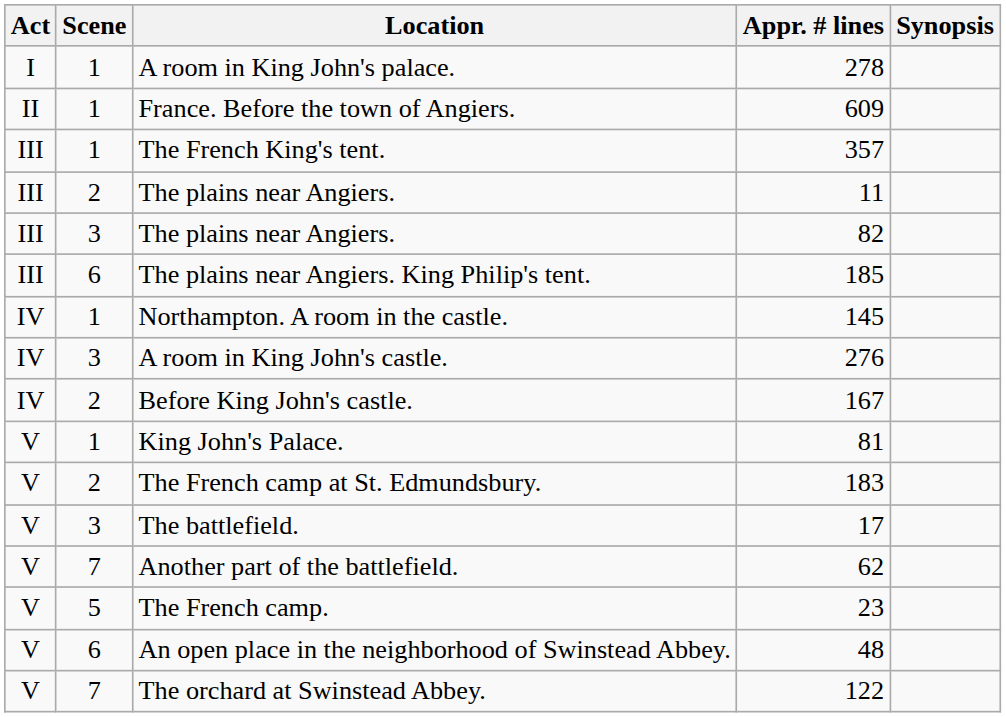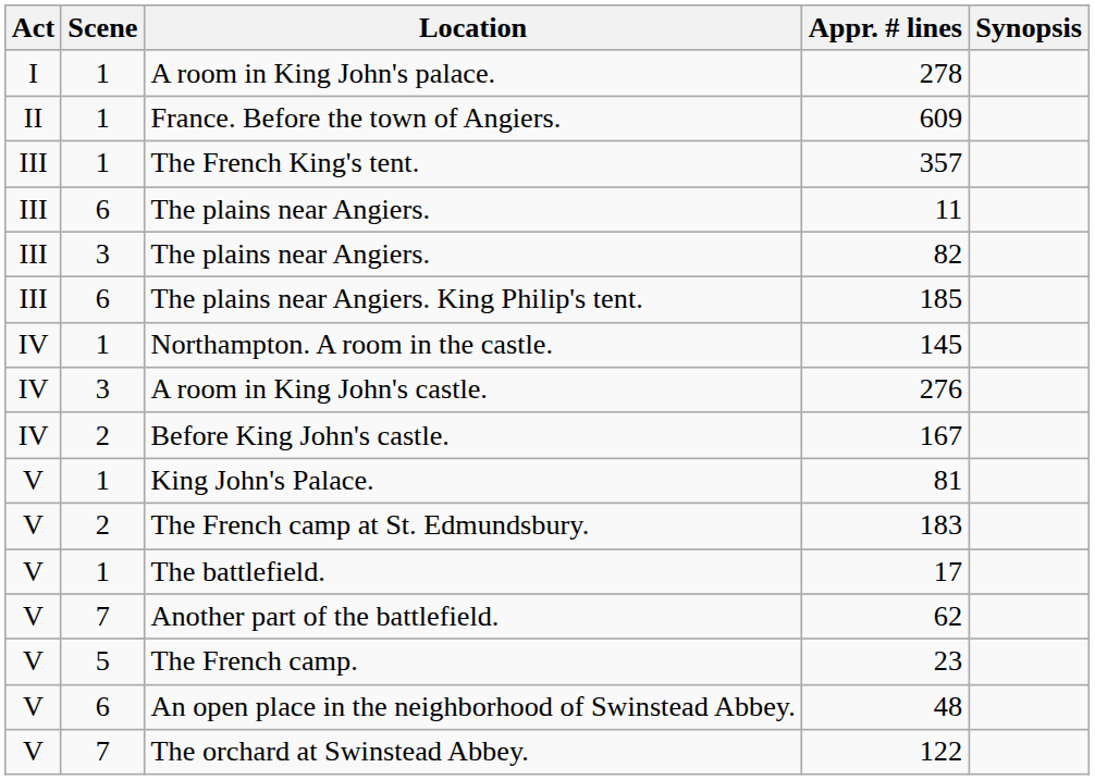 <table class="wikitable">
 <tr>
 <th>Act</th>
 <th data-sort-type="number">Scene</th>
 <th>Location</th>
 <th data-sort-type="number">Appr. # lines</th>
 <th>Synopsis</th>
 </tr>
 <tr>
 <td style="text-align:center;">I</td>
 <td style="text-align:center;">1</td>
 <td>A room in King John's palace.</td>
 <td style="text-align:right;">278</td>
 <td></td>
 </tr>
 <tr>
 <td style="text-align:center;">II</td>
 <td style="text-align:center;">1</td>
 <td>France. Before the town of Angiers.</td>
 <td style="text-align:right;">609</td>
 <td></td>
 </tr>
 <tr>
 <td style="text-align:center;">III</td>
 <td style="text-align:center;">1</td>
 <td>The French King's tent.</td>
 <td style="text-align:right;">357</td>
 <td></td>
 </tr>
 <tr>
 <td style="text-align:center;">III</td>
-<td style="text-align:center;">2</td>
+<td style="text-align:center;">6</td>
 <td>The plains near Angiers.</td>
 <td style="text-align:right;">11</td>
 <td></td>
 </tr>
 <tr>
 <td style="text-align:center;">III</td>
 <td style="text-align:center;">3</td>
 <td>The plains near Angiers.</td>
 <td style="text-align:right;">82</td>
 <td></td>
 </tr>
 <tr>
 <td style="text-align:center;">III</td>
 <td style="text-align:center;">6</td>
 <td>The plains near Angiers. King Philip's tent.</td>
 <td style="text-align:right;">185</td>
 <td></td>
 </tr>
 <tr>
 <td style="text-align:center;">IV</td>
 <td style="text-align:center;">1</td>
 <td>Northampton. A room in the castle.</td>
 <td style="text-align:right;">145</td>
 <td></td>
 </tr>
 <tr>
 <td style="text-align:center;">IV</td>
 <td style="text-align:center;">3</td>
 <td>A room in King John's castle.</td>
 <td style="text-align:right;">276</td>
 <td></td>
 </tr>
 <tr>
 <td style="text-align:center;">IV</td>
 <td style="text-align:center;">2</td>
 <td>Before King John's castle.</td>
 <td style="text-align:right;">167</td>
 <td></td>
 </tr>
 <tr>
 <td style="text-align:center;">V</td>
 <td style="text-align:center;">1</td>
 <td>King John's Palace.</td>
 <td style="text-align:right;">81</td>
 <td></td>
 </tr>
 <tr>
 <td style="text-align:center;">V</td>
 <td style="text-align:center;">2</td>
 <td>The French camp at St. Edmundsbury.</td>
 <td style="text-align:right;">183</td>
 <td></td>
 </tr>
 <tr>
 <td style="text-align:center;">V</td>
-<td style="text-align:center;">3</td>
+<td style="text-align:center;">1</td>
 <td>The battlefield.</td>
 <td style="text-align:right;">17</td>
 <td></td>
 </tr>
 <tr>
 <td style="text-align:center;">V</td>
 <td style="text-align:center;">7</td>
 <td>Another part of the battlefield.</td>
 <td style="text-align:right;">62</td>
 <td></td>
 </tr>
 <tr>
 <td style="text-align:center;">V</td>
 <td style="text-align:center;">5</td>
 <td>The French camp.</td>
 <td style="text-align:right;">23</td>
 <td></td>
 </tr>
 <tr>
 <td style="text-align:center;">V</td>
 <td style="text-align:center;">6</td>
 <td>An open place in the neighborhood of Swinstead Abbey.</td>
 <td style="text-align:right;">48</td>
 <td></td>
 </tr>
 <tr>
 <td style="text-align:center;">V</td>
 <td style="text-align:center;">7</td>
 <td>The orchard at Swinstead Abbey.</td>
 <td style="text-align:right;">122</td>
 <td></td>
 </tr>
 </table>
